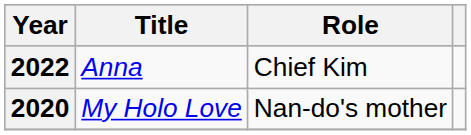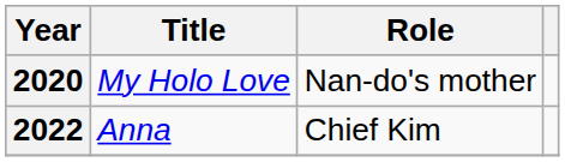 <table class="wikitable plainrowheaders">
 <tr>
 <th scope="col">Year</th>
 <th scope="col">Title</th>
 <th scope="col">Role</th>
 <th scope="col" class="unsortable"></th>
 </tr>
 <tr>
+<th scope="row">2020</th>
+<td><em><a href='#'>My Holo Love</a></em></td>
+<td>Nan-do's mother</td>
+<td></td>
+</tr>
+<tr>
 <th scope="row">2022</th>
 <td><em><a href='#'>Anna</a></em></td>
 <td>Chief Kim</td>
 <td></td>
 </tr>
 <tr>
-<th scope="row">2020</th>
-<td><em><a href='#'>My Holo Love</a></em></td>
-<td>Nan-do's mother</td>
-<td></td>
-</tr>
-<tr>
 </tr>
 </table>
